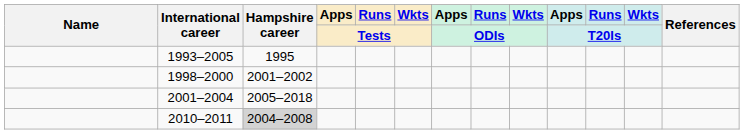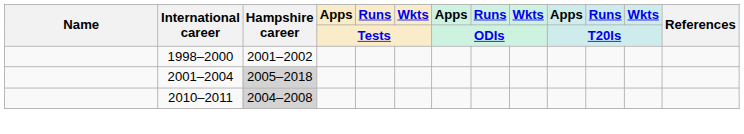 <table class="wikitable sortable" style="text-align: center;">
 <tr>
 <th style="width:180px" rowspan="2">Name</th>
 <th rowspan="2">International<br>career</th>
 <th rowspan="2">Hampshire<br>career</th>
 <th style="background:#faecc8">Apps</th>
 <th style="background:#faecc8"><a href='#'>Runs</a></th>
 <th style="background:#faecc8"><a href='#'>Wkts</a></th>
 <th style="background:#cef2e0">Apps</th>
 <th style="background:#cef2e0"><a href='#'>Runs</a></th>
 <th style="background:#cef2e0"><a href='#'>Wkts</a></th>
 <th style="background:#CFECEC">Apps</th>
 <th style="background:#CFECEC"><a href='#'>Runs</a></th>
 <th style="background:#CFECEC"><a href='#'>Wkts</a></th>
 <th class="unsortable" rowspan="2">References</th>
 </tr>
 <tr class="unsortable">
 <th colspan="3" style="background:#faecc8"><a href='#'>Tests</a></th>
 <th colspan="3" style="background:#cef2e0"><a href='#'>ODIs</a></th>
 <th colspan="3" style="background:#CFECEC"><a href='#'>T20Is</a></th>
 </tr>
 <tr>
 <td></td>
-<td>1993–2005</td>
-<td>1995</td>
-<td></td>
-<td></td>
-<td></td>
-<td></td>
-<td></td>
-<td></td>
-<td></td>
-<td></td>
-<td></td>
-<td></td>
-</tr>
-<tr>
-<td></td>
 <td>1998–2000</td>
 <td>2001–2002</td>
 <td></td>
 <td></td>
 <td></td>
 <td></td>
 <td></td>
 <td></td>
 <td></td>
 <td></td>
 <td></td>
 <td></td>
 </tr>
 <tr>
 <td></td>
 <td>2001–2004</td>
-<td>2005–2018</td>
+<td style="background: lightgrey;">2005–2018</td>
 <td></td>
 <td></td>
 <td></td>
 <td></td>
 <td></td>
 <td></td>
 <td></td>
 <td></td>
 <td></td>
 <td></td>
 </tr>
 <tr>
 <td></td>
 <td>2010–2011</td>
 <td style="background: lightgrey;">2004–2008</td>
 <td></td>
 <td></td>
 <td></td>
 <td></td>
 <td></td>
 <td></td>
 <td></td>
 <td></td>
 <td></td>
 <td></td>
 </tr>
 </table>
